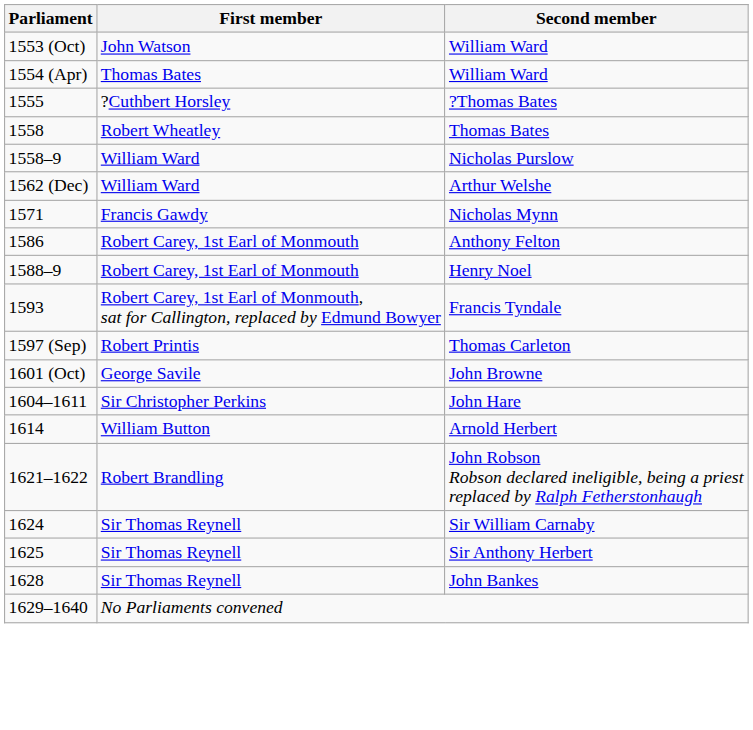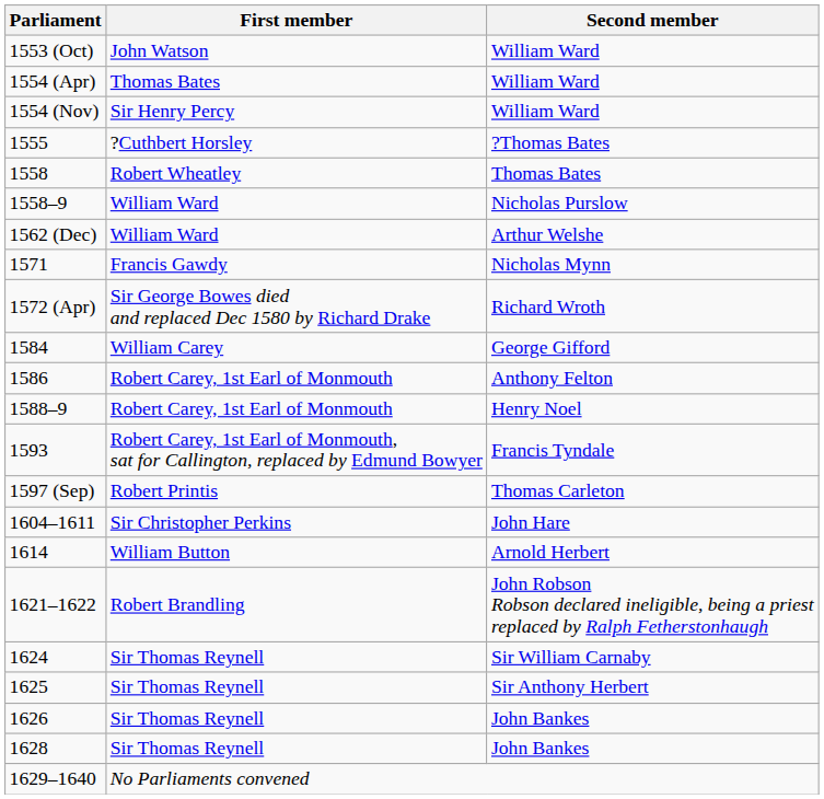 <table class="wikitable">
 <tr>
 <th>Parliament</th>
 <th>First member</th>
 <th>Second member</th>
 </tr>
 <tr>
 <td>1553 (Oct)</td>
 <td><a href='#'>John Watson</a></td>
 <td><a href='#'>William Ward</a></td>
 </tr>
 <tr>
 <td>1554 (Apr)</td>
 <td><a href='#'>Thomas Bates</a></td>
+<td><a href='#'>William Ward</a></td>
+</tr>
+<tr>
+<td>1554 (Nov)</td>
+<td><a href='#'>Sir Henry Percy</a></td>
 <td><a href='#'>William Ward</a></td>
 </tr>
 <tr>
 <td>1555</td>
 <td>?<a href='#'>Cuthbert Horsley</a></td>
 <td><a href='#'>?Thomas Bates</a></td>
 </tr>
 <tr>
 <td>1558</td>
 <td><a href='#'>Robert Wheatley</a></td>
 <td><a href='#'>Thomas Bates</a></td>
 </tr>
 <tr>
 <td>1558–9</td>
 <td><a href='#'>William Ward</a></td>
 <td><a href='#'>Nicholas Purslow</a></td>
 </tr>
 <tr>
 <td>1562 (Dec)</td>
 <td><a href='#'>William Ward</a></td>
 <td><a href='#'>Arthur Welshe</a></td>
 </tr>
 <tr>
 <td>1571</td>
 <td><a href='#'>Francis Gawdy</a></td>
 <td><a href='#'>Nicholas Mynn</a></td>
 </tr>
 <tr>
+<td>1572 (Apr)</td>
+<td><a href='#'>Sir George Bowes</a> <em>died <br> and replaced Dec 1580 by</em> <a href='#'>Richard Drake</a></td>
+<td><a href='#'>Richard Wroth</a></td>
+</tr>
+<tr>
+<td>1584</td>
+<td><a href='#'>William Carey</a></td>
+<td><a href='#'>George Gifford</a></td>
+</tr>
+<tr>
 <td>1586</td>
 <td><a href='#'>Robert Carey, 1st Earl of Monmouth</a></td>
 <td><a href='#'>Anthony Felton</a></td>
 </tr>
 <tr>
 <td>1588–9</td>
 <td><a href='#'>Robert Carey, 1st Earl of Monmouth</a></td>
 <td><a href='#'>Henry Noel</a></td>
 </tr>
 <tr>
 <td>1593</td>
 <td><a href='#'>Robert Carey, 1st Earl of Monmouth</a>, <br><em>sat for Callington, replaced by</em> <a href='#'>Edmund Bowyer</a></td>
 <td><a href='#'>Francis Tyndale</a></td>
 </tr>
 <tr>
 <td>1597 (Sep)</td>
 <td><a href='#'>Robert Printis</a></td>
 <td><a href='#'>Thomas Carleton</a></td>
-</tr>
-<tr>
-<td>1601 (Oct)</td>
-<td><a href='#'>George Savile</a></td>
-<td><a href='#'>John Browne</a></td>
 </tr>
 <tr>
 <td>1604–1611</td>
 <td><a href='#'>Sir Christopher Perkins</a></td>
 <td><a href='#'>John Hare</a></td>
 </tr>
 <tr>
 <td>1614</td>
 <td><a href='#'>William Button</a></td>
 <td><a href='#'>Arnold Herbert</a></td>
 </tr>
 <tr>
 <td>1621–1622</td>
 <td><a href='#'>Robert Brandling</a></td>
 <td><a href='#'>John Robson</a> <br> <em>Robson declared ineligible, being a priest<br> replaced by <a href='#'>Ralph Fetherstonhaugh</a></em></td>
 </tr>
 <tr>
 <td>1624</td>
 <td><a href='#'>Sir Thomas Reynell</a></td>
 <td><a href='#'>Sir William Carnaby</a></td>
 </tr>
 <tr>
 <td>1625</td>
 <td><a href='#'>Sir Thomas Reynell</a></td>
 <td><a href='#'>Sir Anthony Herbert</a></td>
 </tr>
 <tr>
+<td>1626</td>
+<td><a href='#'>Sir Thomas Reynell</a></td>
+<td><a href='#'>John Bankes</a></td>
+</tr>
+<tr>
 <td>1628</td>
 <td><a href='#'>Sir Thomas Reynell</a></td>
 <td><a href='#'>John Bankes</a></td>
 </tr>
 <tr>
 <td>1629–1640</td>
 <td colspan = "2"><em> No Parliaments convened</em></td>
 </tr>
 </table>
